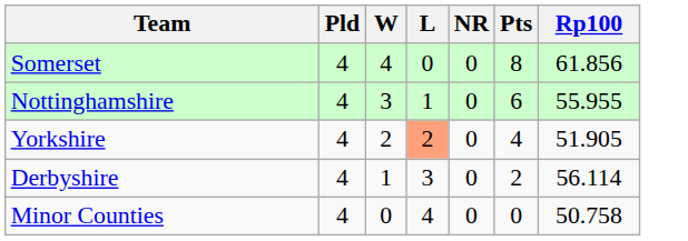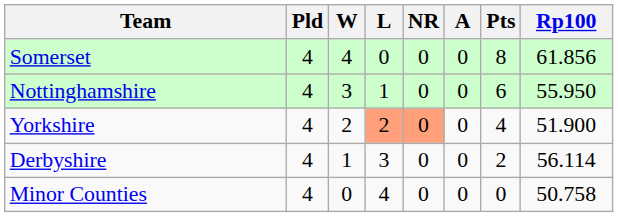 <table class="wikitable" style="text-align: center;">
 <tr>
 <th width=200>Team</th>
 <th width=20>Pld</th>
 <th width=20>W</th>
 <th width=20>L</th>
 <th width=20>NR</th>
+<th width=20>A</th>
 <th width=20>Pts</th>
 <th width=60><a href='#'>Rp100</a></th>
 </tr>
 <tr bgcolor="#ccffcc">
 <td align=left><a href='#'>Somerset</a></td>
 <td>4</td>
 <td>4</td>
+<td>0</td>
 <td>0</td>
 <td>0</td>
 <td>8</td>
 <td>61.856</td>
 </tr>
 <tr bgcolor="#ccffcc">
 <td align=left><a href='#'>Nottinghamshire</a></td>
 <td>4</td>
 <td>3</td>
 <td>1</td>
 <td>0</td>
+<td>0</td>
 <td>6</td>
-<td>55.955</td>
+<td>55.950</td>
 </tr>
 <tr>
 <td align=left><a href='#'>Yorkshire</a></td>
 <td>4</td>
 <td>2</td>
 <td style="background: lightsalmon;">2</td>
+<td style="background: lightsalmon;">0</td>
 <td>0</td>
 <td>4</td>
-<td>51.905</td>
+<td>51.900</td>
 </tr>
 <tr>
 <td align=left><a href='#'>Derbyshire</a></td>
 <td>4</td>
 <td>1</td>
 <td>3</td>
+<td>0</td>
 <td>0</td>
 <td>2</td>
 <td>56.114</td>
 </tr>
 <tr>
 <td align=left><a href='#'>Minor Counties</a></td>
 <td>4</td>
 <td>0</td>
 <td>4</td>
 <td>0</td>
 <td>0</td>
+<td>0</td>
 <td>50.758</td>
 </tr>
 </table>
